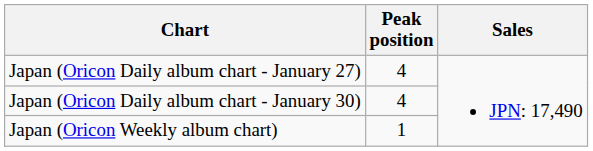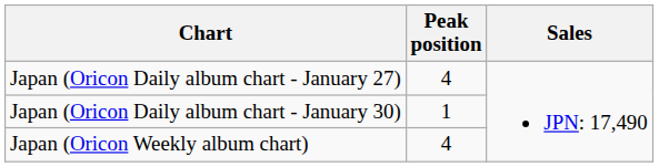 <table class="wikitable sortable">
 <tr>
 <th>Chart</th>
 <th>Peak<br>position</th>
 <th style="text-align:center;">Sales</th>
 </tr>
 <tr>
 <td>Japan (<a href='#'>Oricon</a> Daily album chart - January 27)</td>
 <td align="center">4</td>
 <td rowspan="3"><br><ul><li><a href='#'>JPN</a>: 17,490</li></ul></td>
 </tr>
 <tr>
 <td>Japan (<a href='#'>Oricon</a> Daily album chart - January 30)</td>
-<td align="center">4</td>
+<td align="center">1</td>
 </tr>
 <tr>
 <td>Japan (<a href='#'>Oricon</a> Weekly album chart)</td>
-<td align="center">1</td>
+<td align="center">4</td>
 </tr>
 </table>
